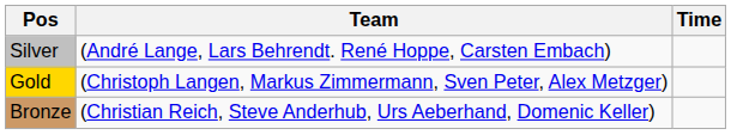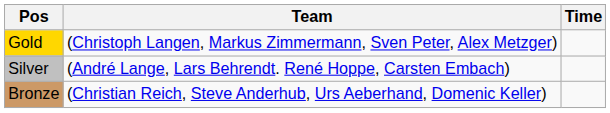 <table class="wikitable">
 <tr>
 <th>Pos</th>
 <th>Team</th>
 <th>Time</th>
 </tr>
 <tr>
-<td style="background:silver">Silver</td>
-<td> (<a href='#'>André Lange</a>, <a href='#'>Lars Behrendt</a>. <a href='#'>René Hoppe</a>, <a href='#'>Carsten Embach</a>)</td>
+<td style="background:gold">Gold</td>
+<td> (<a href='#'>Christoph Langen</a>, <a href='#'>Markus Zimmermann</a>, <a href='#'>Sven Peter</a>, <a href='#'>Alex Metzger</a>)</td>
 <td></td>
 </tr>
 <tr>
-<td style="background:gold">Gold</td>
-<td> (<a href='#'>Christoph Langen</a>, <a href='#'>Markus Zimmermann</a>, <a href='#'>Sven Peter</a>, <a href='#'>Alex Metzger</a>)</td>
+<td style="background:silver">Silver</td>
+<td> (<a href='#'>André Lange</a>, <a href='#'>Lars Behrendt</a>. <a href='#'>René Hoppe</a>, <a href='#'>Carsten Embach</a>)</td>
 <td></td>
 </tr>
 <tr>
 <td style="background:#cc9966">Bronze</td>
 <td> (<a href='#'>Christian Reich</a>, <a href='#'>Steve Anderhub</a>, <a href='#'>Urs Aeberhand</a>, <a href='#'>Domenic Keller</a>)</td>
 <td></td>
 </tr>
 </table>
